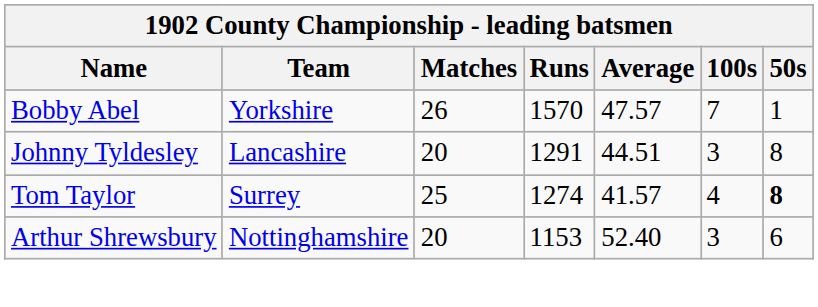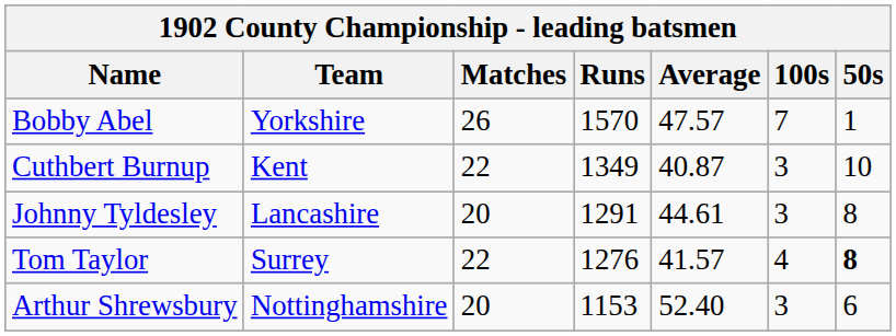 <table class="wikitable">
 <tr>
 <th bgcolor="#efefef" colspan="7">1902 County Championship - leading batsmen</th>
 </tr>
 <tr bgcolor="#efefef">
 <th>Name</th>
 <th>Team</th>
 <th>Matches</th>
 <th>Runs</th>
 <th>Average</th>
 <th>100s</th>
 <th>50s</th>
 </tr>
 <tr>
 <td><a href='#'>Bobby Abel</a></td>
 <td><a href='#'>Yorkshire</a></td>
 <td>26</td>
 <td>1570</td>
 <td>47.57</td>
 <td>7</td>
 <td>1</td>
 </tr>
 <tr>
+<td><a href='#'>Cuthbert Burnup</a></td>
+<td><a href='#'>Kent</a></td>
+<td>22</td>
+<td>1349</td>
+<td>40.87</td>
+<td>3</td>
+<td>10</td>
+</tr>
+<tr>
 <td><a href='#'>Johnny Tyldesley</a></td>
 <td><a href='#'>Lancashire</a></td>
 <td>20</td>
 <td>1291</td>
-<td>44.51</td>
+<td>44.61</td>
 <td>3</td>
 <td>8</td>
 </tr>
 <tr>
 <td><a href='#'>Tom Taylor</a></td>
 <td><a href='#'>Surrey</a></td>
-<td>25</td>
-<td>1274</td>
+<td>22</td>
+<td>1276</td>
 <td>41.57</td>
 <td>4</td>
 <td><strong>8</strong></td>
 </tr>
 <tr>
 <td><a href='#'>Arthur Shrewsbury</a></td>
 <td><a href='#'>Nottinghamshire</a></td>
 <td>20</td>
 <td>1153</td>
 <td>52.40</td>
 <td>3</td>
 <td>6</td>
 </tr>
 </table>
